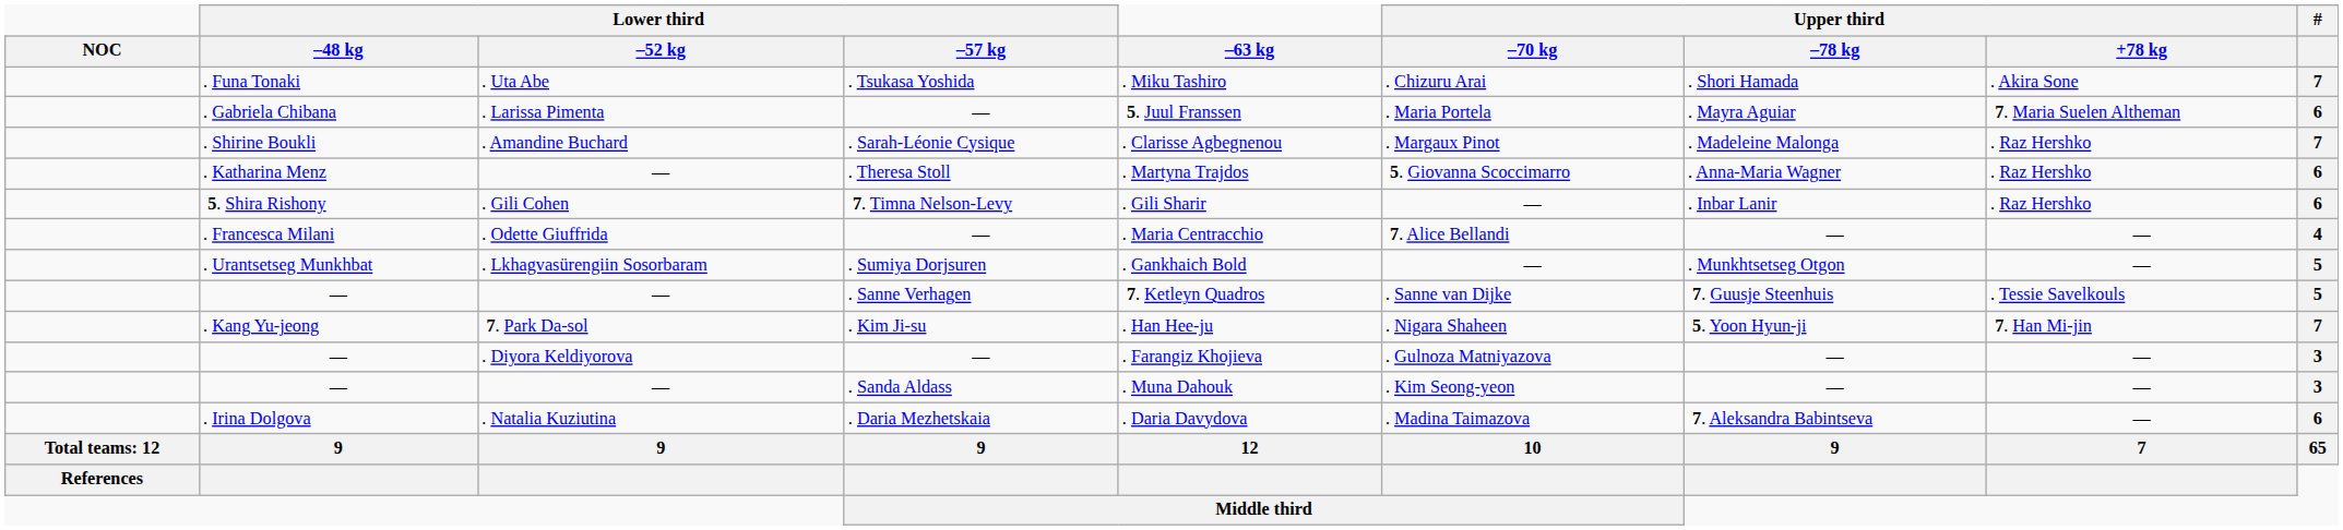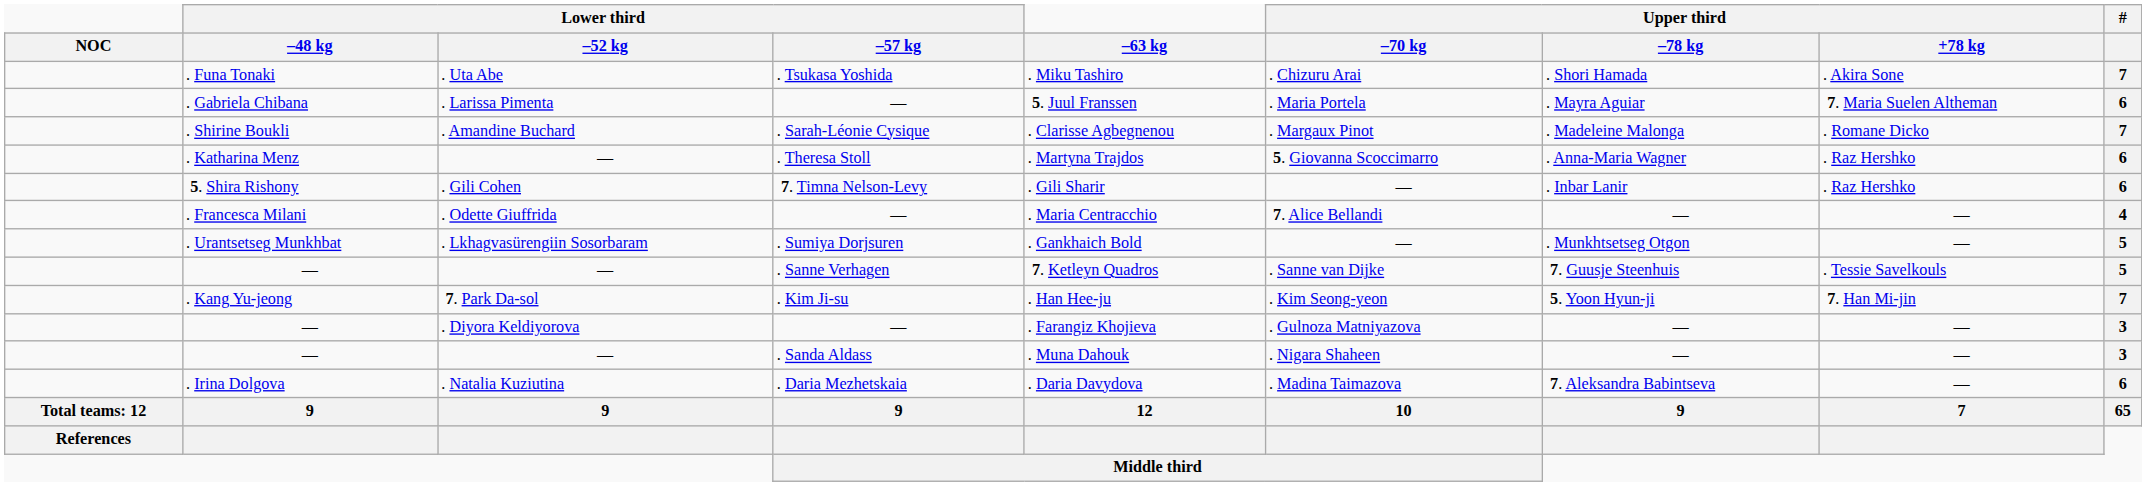 <table class="wikitable sortable" style="width:100%; border: none; font-size:75%">
 <tr>
 <th style="border: none; background: none;"></th>
 <th colspan=3>Lower third</th>
 <th style="border: none; background: none;"></th>
 <th colspan=3>Upper third</th>
 <th>#</th>
 </tr>
 <tr>
 <th>NOC</th>
 <th><a href='#'>–48 kg</a></th>
 <th><a href='#'>–52 kg</a></th>
 <th><a href='#'>–57 kg</a></th>
 <th><a href='#'>–63 kg</a></th>
 <th><a href='#'>–70 kg</a></th>
 <th><a href='#'>–78 kg</a></th>
 <th><a href='#'>+78 kg</a></th>
 <th></th>
 </tr>
 <tr>
 <td></td>
 <td>. <a href='#'>Funa Tonaki</a> </td>
 <td>. <a href='#'>Uta Abe</a> </td>
 <td>. <a href='#'>Tsukasa Yoshida</a> </td>
 <td>. <a href='#'>Miku Tashiro</a> </td>
 <td>. <a href='#'>Chizuru Arai</a> </td>
 <td>. <a href='#'>Shori Hamada</a> </td>
 <td>. <a href='#'>Akira Sone</a> </td>
 <th>7</th>
 </tr>
 <tr>
 <td></td>
 <td>. <a href='#'>Gabriela Chibana</a> </td>
 <td>. <a href='#'>Larissa Pimenta</a> </td>
 <td align=center>—</td>
 <td> <strong>5</strong>. <a href='#'>Juul Franssen</a> </td>
 <td>. <a href='#'>Maria Portela</a> </td>
 <td>. <a href='#'>Mayra Aguiar</a> </td>
 <td> <strong>7</strong>. <a href='#'>Maria Suelen Altheman</a> </td>
 <th>6</th>
 </tr>
 <tr>
 <td></td>
 <td>. <a href='#'>Shirine Boukli</a> </td>
 <td>. <a href='#'>Amandine Buchard</a> </td>
 <td>. <a href='#'>Sarah-Léonie Cysique</a> </td>
 <td>. <a href='#'>Clarisse Agbegnenou</a> </td>
 <td>. <a href='#'>Margaux Pinot</a> </td>
 <td>. <a href='#'>Madeleine Malonga</a> </td>
-<td>. <a href='#'>Raz Hershko</a> </td>
+<td>. <a href='#'>Romane Dicko</a> </td>
 <th>7</th>
 </tr>
 <tr>
 <td></td>
 <td>. <a href='#'>Katharina Menz</a> </td>
 <td align=center>—</td>
 <td>. <a href='#'>Theresa Stoll</a> </td>
 <td>. <a href='#'>Martyna Trajdos</a> </td>
 <td> <strong>5</strong>. <a href='#'>Giovanna Scoccimarro</a> </td>
 <td>. <a href='#'>Anna-Maria Wagner</a> </td>
 <td>. <a href='#'>Raz Hershko</a> </td>
 <th>6</th>
 </tr>
 <tr>
 <td></td>
 <td> <strong>5</strong>. <a href='#'>Shira Rishony</a> </td>
 <td>. <a href='#'>Gili Cohen</a> </td>
 <td> <strong>7</strong>. <a href='#'>Timna Nelson-Levy</a> </td>
 <td>. <a href='#'>Gili Sharir</a> </td>
 <td align=center>—</td>
 <td>. <a href='#'>Inbar Lanir</a> </td>
 <td>. <a href='#'>Raz Hershko</a> </td>
 <th>6</th>
 </tr>
 <tr>
 <td></td>
 <td>. <a href='#'>Francesca Milani</a> </td>
 <td>. <a href='#'>Odette Giuffrida</a> </td>
 <td align=center>—</td>
 <td>. <a href='#'>Maria Centracchio</a> </td>
 <td> <strong>7</strong>. <a href='#'>Alice Bellandi</a> </td>
 <td align=center>—</td>
 <td align=center>—</td>
 <th>4</th>
 </tr>
 <tr>
 <td></td>
 <td>. <a href='#'>Urantsetseg Munkhbat</a> </td>
 <td>. <a href='#'>Lkhagvasürengiin Sosorbaram</a> </td>
 <td>. <a href='#'>Sumiya Dorjsuren</a> </td>
 <td>. <a href='#'>Gankhaich Bold</a> </td>
 <td align=center>—</td>
 <td>. <a href='#'>Munkhtsetseg Otgon</a> </td>
 <td align=center>—</td>
 <th>5</th>
 </tr>
 <tr>
 <td></td>
 <td align=center>—</td>
 <td align=center>—</td>
 <td>. <a href='#'>Sanne Verhagen</a> </td>
 <td> <strong>7</strong>. <a href='#'>Ketleyn Quadros</a> </td>
 <td>. <a href='#'>Sanne van Dijke</a> </td>
 <td> <strong>7</strong>. <a href='#'>Guusje Steenhuis</a> </td>
 <td>. <a href='#'>Tessie Savelkouls</a> </td>
 <th>5</th>
 </tr>
 <tr>
 <td></td>
 <td>. <a href='#'>Kang Yu-jeong</a> </td>
 <td> <strong>7</strong>. <a href='#'>Park Da-sol</a> </td>
 <td>. <a href='#'>Kim Ji-su</a> </td>
 <td>. <a href='#'>Han Hee-ju</a> </td>
-<td>. <a href='#'>Nigara Shaheen</a> </td>
+<td>. <a href='#'>Kim Seong-yeon</a> </td>
 <td> <strong>5</strong>. <a href='#'>Yoon Hyun-ji</a> </td>
 <td> <strong>7</strong>. <a href='#'>Han Mi-jin</a> </td>
 <th>7</th>
 </tr>
 <tr>
 <td></td>
 <td align=center>—</td>
 <td>. <a href='#'>Diyora Keldiyorova</a> </td>
 <td align=center>—</td>
 <td>. <a href='#'>Farangiz Khojieva</a> </td>
 <td>. <a href='#'>Gulnoza Matniyazova</a> </td>
 <td align=center>—</td>
 <td align=center>—</td>
 <th>3</th>
 </tr>
 <tr>
 <td></td>
 <td align=center>—</td>
 <td align=center>—</td>
 <td>. <a href='#'>Sanda Aldass</a> </td>
 <td>. <a href='#'>Muna Dahouk</a> </td>
-<td>. <a href='#'>Kim Seong-yeon</a> </td>
+<td>. <a href='#'>Nigara Shaheen</a> </td>
 <td align=center>—</td>
 <td align=center>—</td>
 <th>3</th>
 </tr>
 <tr>
 <td></td>
 <td>. <a href='#'>Irina Dolgova</a> </td>
 <td>. <a href='#'>Natalia Kuziutina</a> </td>
 <td>. <a href='#'>Daria Mezhetskaia</a> </td>
 <td>. <a href='#'>Daria Davydova</a> </td>
 <td>. <a href='#'>Madina Taimazova</a> </td>
 <td> <strong>7</strong>. <a href='#'>Aleksandra Babintseva</a> </td>
 <td align=center>—</td>
 <th>6</th>
 </tr>
 <tr>
 <th>Total teams: 12</th>
 <th>9</th>
 <th>9</th>
 <th>9</th>
 <th>12</th>
 <th>10</th>
 <th>9</th>
 <th>7</th>
 <th>65</th>
 </tr>
 <tr>
 <th>References</th>
 <th></th>
 <th></th>
 <th></th>
 <th></th>
 <th></th>
 <th></th>
 <th></th>
 </tr>
 <tr>
 <th colspan=3 style="border: none; background: none;"></th>
 <th colspan=3>Middle third</th>
 <th style="border: none; background: none;"></th>
 </tr>
 </table>
